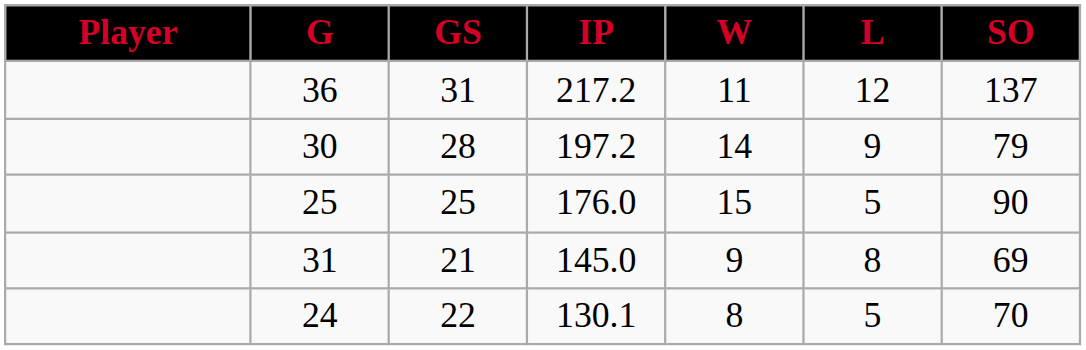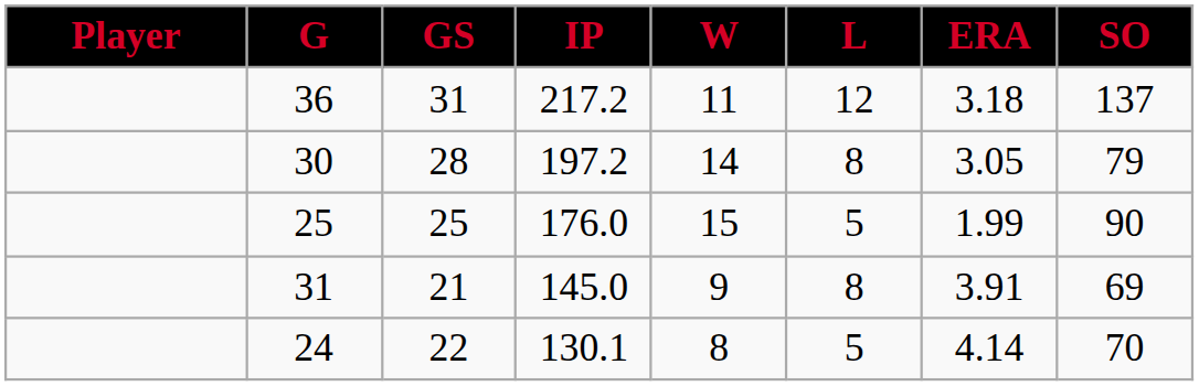 <table class="wikitable sortable">
 <tr>
 <th style="background:black;color:#d40026;" width="16%">Player</th>
 <th style="background:black;color:#d40026;" width="9%">G</th>
 <th style="background:black;color:#d40026;" width="9%">GS</th>
 <th style="background:black;color:#d40026;" width="9%">IP</th>
 <th style="background:black;color:#d40026;" width="9%">W</th>
 <th style="background:black;color:#d40026;" width="9%">L</th>
+<th style="background:black;color:#d40026;" width="9%">ERA</th>
 <th style="background:black;color:#d40026;" width="9%">SO</th>
 </tr>
 <tr align="center">
 <td></td>
 <td>36</td>
 <td>31</td>
 <td>217.2</td>
 <td>11</td>
 <td>12</td>
+<td>3.18</td>
 <td>137</td>
 </tr>
 <tr align="center">
 <td></td>
 <td>30</td>
 <td>28</td>
 <td>197.2</td>
 <td>14</td>
-<td>9</td>
+<td>8</td>
+<td>3.05</td>
 <td>79</td>
 </tr>
 <tr align="center">
 <td></td>
 <td>25</td>
 <td>25</td>
 <td>176.0</td>
 <td>15</td>
 <td>5</td>
+<td>1.99</td>
 <td>90</td>
 </tr>
 <tr align="center">
 <td></td>
 <td>31</td>
 <td>21</td>
 <td>145.0</td>
 <td>9</td>
 <td>8</td>
+<td>3.91</td>
 <td>69</td>
 </tr>
 <tr align="center">
 <td></td>
 <td>24</td>
 <td>22</td>
 <td>130.1</td>
 <td>8</td>
 <td>5</td>
+<td>4.14</td>
 <td>70</td>
 </tr>
 </table>
